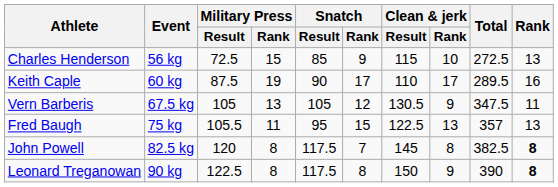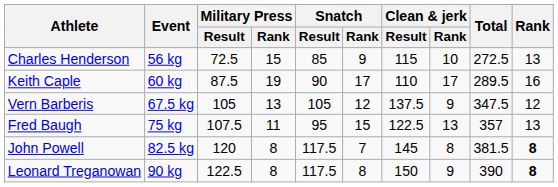 <table class="wikitable" style="font-size:90%">
 <tr>
 <th rowspan="2">Athlete</th>
 <th rowspan="2">Event</th>
 <th colspan="2">Military Press</th>
 <th colspan="2">Snatch</th>
 <th colspan="2">Clean & jerk</th>
 <th rowspan="2">Total</th>
 <th rowspan="2">Rank</th>
 </tr>
 <tr style="font-size:95%">
 <th>Result</th>
 <th>Rank</th>
 <th>Result</th>
 <th>Rank</th>
 <th>Result</th>
 <th>Rank</th>
 </tr>
 <tr align=center>
 <td align=left><a href='#'>Charles Henderson</a></td>
 <td align=left><a href='#'>56 kg</a></td>
 <td>72.5</td>
 <td>15</td>
 <td>85</td>
 <td>9</td>
 <td>115</td>
 <td>10</td>
 <td>272.5</td>
 <td>13</td>
 </tr>
 <tr align=center>
 <td align=left><a href='#'>Keith Caple</a></td>
 <td align=left><a href='#'>60 kg</a></td>
 <td>87.5</td>
 <td>19</td>
 <td>90</td>
 <td>17</td>
 <td>110</td>
 <td>17</td>
 <td>289.5</td>
 <td>16</td>
 </tr>
 <tr align=center>
 <td align=left><a href='#'>Vern Barberis</a></td>
 <td align=left><a href='#'>67.5 kg</a></td>
 <td>105</td>
 <td>13</td>
 <td>105</td>
 <td>12</td>
-<td>130.5</td>
+<td>137.5</td>
 <td>9</td>
 <td>347.5</td>
-<td>11</td>
+<td>12</td>
 </tr>
 <tr align=center>
 <td align=left><a href='#'>Fred Baugh</a></td>
 <td align=left><a href='#'>75 kg</a></td>
-<td>105.5</td>
+<td>107.5</td>
 <td>11</td>
 <td>95</td>
 <td>15</td>
 <td>122.5</td>
 <td>13</td>
 <td>357</td>
 <td>13</td>
 </tr>
 <tr align=center>
 <td align=left><a href='#'>John Powell</a></td>
 <td align=left><a href='#'>82.5 kg</a></td>
 <td>120</td>
 <td>8</td>
 <td>117.5</td>
 <td>7</td>
 <td>145</td>
 <td>8</td>
-<td>382.5</td>
+<td>381.5</td>
 <td><strong>8</strong></td>
 </tr>
 <tr align=center>
 <td align=left><a href='#'>Leonard Treganowan</a></td>
 <td align=left><a href='#'>90 kg</a></td>
 <td>122.5</td>
 <td>8</td>
 <td>117.5</td>
 <td>8</td>
 <td>150</td>
 <td>9</td>
 <td>390</td>
 <td><strong>8</strong></td>
 </tr>
 </table>
